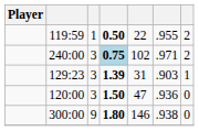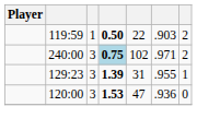 <table class="wikitable sortable" style="text-align:center;">
 <tr>
 <th>Player</th>
 <th></th>
 <th></th>
 <th></th>
 <th></th>
 <th></th>
 <th></th>
 </tr>
 <tr>
 <td style="text-align:left;"> </td>
 <td>119:59</td>
 <td>1</td>
 <td><strong>0.50</strong></td>
 <td>22</td>
-<td>.955</td>
+<td>.903</td>
 <td>2</td>
 </tr>
 <tr>
 <td style="text-align:left;"> </td>
 <td>240:00</td>
 <td>3</td>
 <td style="background: lightblue;"><strong>0.75</strong></td>
 <td>102</td>
 <td>.971</td>
 <td>2</td>
 </tr>
 <tr>
 <td style="text-align:left;"> </td>
 <td>129:23</td>
 <td>3</td>
 <td><strong>1.39</strong></td>
 <td>31</td>
-<td>.903</td>
+<td>.955</td>
 <td>1</td>
 </tr>
 <tr>
 <td style="text-align:left;"> </td>
 <td>120:00</td>
 <td>3</td>
-<td><strong>1.50</strong></td>
+<td><strong>1.53</strong></td>
 <td>47</td>
 <td>.936</td>
 <td>0</td>
 </tr>
 <tr>
-<td style="text-align:left;"> </td>
-<td>300:00</td>
-<td>9</td>
-<td><strong>1.80</strong></td>
-<td>146</td>
-<td>.938</td>
-<td>0</td>
-</tr>
-<tr>
 </tr>
 </table>
